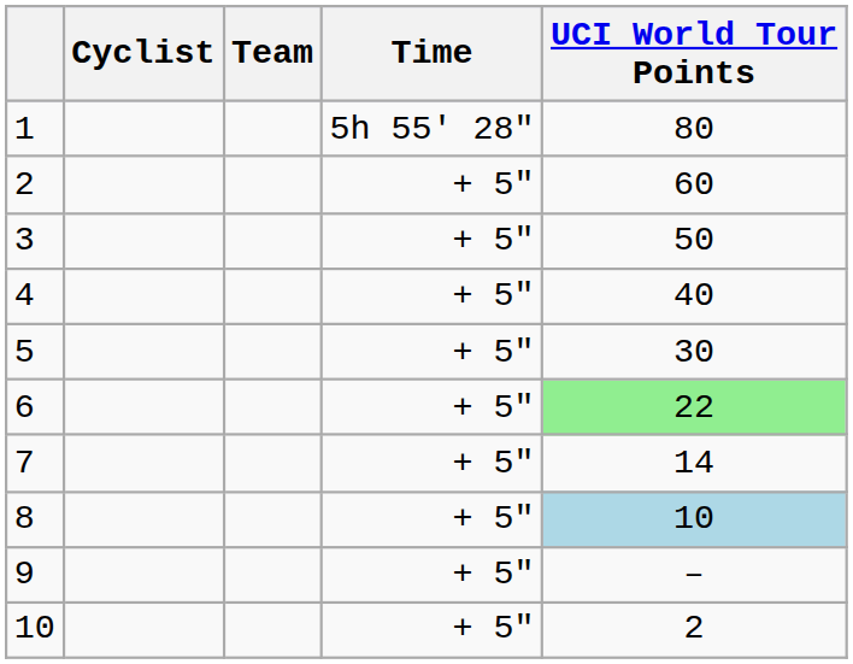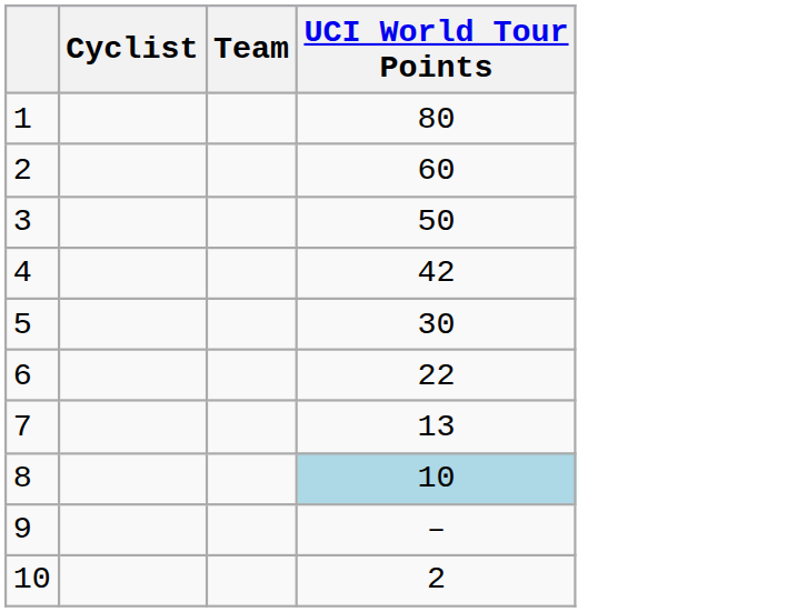 <table class="wikitable">
 <tr style="background:#ccccff;">
 <th></th>
 <th>Cyclist</th>
 <th>Team</th>
-<th>Time</th>
 <th><a href='#'>UCI World Tour</a><br>Points</th>
 </tr>
 <tr>
 <td>1</td>
 <td></td>
 <td></td>
-<td align="right">5h 55' 28"</td>
 <td align="center">80</td>
 </tr>
 <tr>
 <td>2</td>
 <td></td>
 <td></td>
-<td align="right">+ 5"</td>
 <td align="center">60</td>
 </tr>
 <tr>
 <td>3</td>
 <td></td>
 <td></td>
-<td align="right">+ 5"</td>
 <td align="center">50</td>
 </tr>
 <tr>
 <td>4</td>
 <td></td>
 <td></td>
-<td align="right">+ 5"</td>
-<td align="center">40</td>
+<td align="center">42</td>
 </tr>
 <tr>
 <td>5</td>
 <td></td>
 <td></td>
-<td align="right">+ 5"</td>
 <td align="center">30</td>
 </tr>
 <tr>
 <td>6</td>
 <td></td>
 <td></td>
-<td align="right">+ 5"</td>
-<td align="center" style="background: lightgreen;">22</td>
+<td align="center">22</td>
 </tr>
 <tr>
 <td>7</td>
 <td></td>
 <td></td>
-<td align="right">+ 5"</td>
-<td align="center">14</td>
+<td align="center">13</td>
 </tr>
 <tr>
 <td>8</td>
 <td></td>
 <td></td>
-<td align="right">+ 5"</td>
 <td align="center" style="background: lightblue;">10</td>
 </tr>
 <tr>
 <td>9</td>
 <td></td>
 <td></td>
-<td align="right">+ 5"</td>
 <td align="center">–</td>
 </tr>
 <tr>
 <td>10</td>
 <td></td>
 <td></td>
-<td align="right">+ 5"</td>
 <td align="center">2</td>
 </tr>
 </table>
